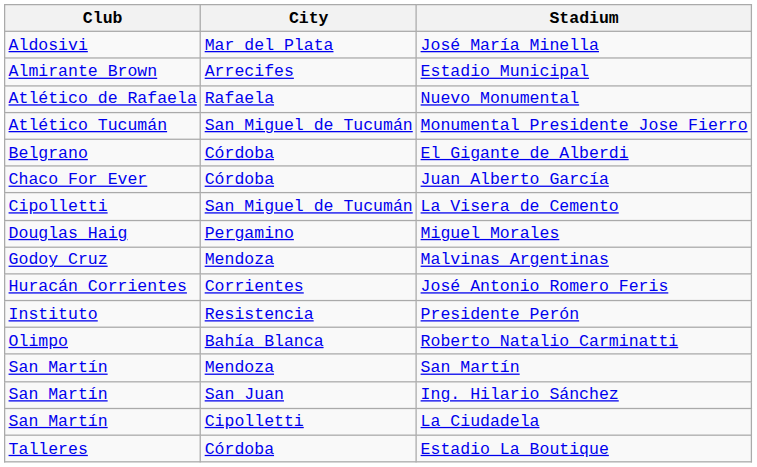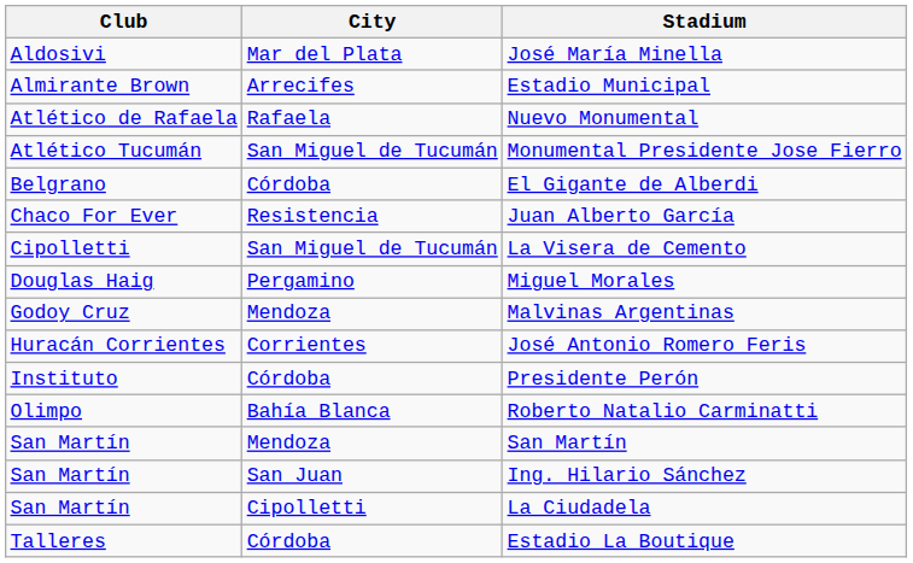 <table class="wikitable sortable">
 <tr>
 <th>Club</th>
 <th>City</th>
 <th>Stadium</th>
 </tr>
 <tr>
 <td><a href='#'>Aldosivi</a></td>
 <td><a href='#'>Mar del Plata</a></td>
 <td><a href='#'>José María Minella</a></td>
 </tr>
 <tr>
 <td><a href='#'>Almirante Brown</a></td>
 <td><a href='#'>Arrecifes</a></td>
 <td><a href='#'>Estadio Municipal</a></td>
 </tr>
 <tr>
 <td><a href='#'>Atlético de Rafaela</a></td>
 <td><a href='#'>Rafaela</a></td>
 <td><a href='#'>Nuevo Monumental</a></td>
 </tr>
 <tr>
 <td><a href='#'>Atlético Tucumán</a></td>
 <td><a href='#'>San Miguel de Tucumán</a></td>
 <td><a href='#'>Monumental Presidente Jose Fierro</a></td>
 </tr>
 <tr>
 <td><a href='#'>Belgrano</a></td>
 <td><a href='#'>Córdoba</a></td>
 <td><a href='#'>El Gigante de Alberdi</a></td>
 </tr>
 <tr>
 <td><a href='#'>Chaco For Ever</a></td>
-<td><a href='#'>Córdoba</a></td>
+<td><a href='#'>Resistencia</a></td>
 <td><a href='#'>Juan Alberto García</a></td>
 </tr>
 <tr>
 <td><a href='#'>Cipolletti</a></td>
 <td><a href='#'>San Miguel de Tucumán</a></td>
 <td><a href='#'>La Visera de Cemento</a></td>
 </tr>
 <tr>
 <td><a href='#'>Douglas Haig</a></td>
 <td><a href='#'>Pergamino</a></td>
 <td><a href='#'>Miguel Morales</a></td>
 </tr>
 <tr>
 <td><a href='#'>Godoy Cruz</a></td>
 <td><a href='#'>Mendoza</a></td>
 <td><a href='#'>Malvinas Argentinas</a></td>
 </tr>
 <tr>
 <td><a href='#'>Huracán Corrientes</a></td>
 <td><a href='#'>Corrientes</a></td>
 <td><a href='#'>José Antonio Romero Feris</a></td>
 </tr>
 <tr>
 <td><a href='#'>Instituto</a></td>
-<td><a href='#'>Resistencia</a></td>
+<td><a href='#'>Córdoba</a></td>
 <td><a href='#'>Presidente Perón</a></td>
 </tr>
 <tr>
 <td><a href='#'>Olimpo</a></td>
 <td><a href='#'>Bahía Blanca</a></td>
 <td><a href='#'>Roberto Natalio Carminatti</a></td>
 </tr>
 <tr>
 <td><a href='#'>San Martín</a></td>
 <td><a href='#'>Mendoza</a></td>
 <td><a href='#'>San Martín</a></td>
 </tr>
 <tr>
 <td><a href='#'>San Martín</a></td>
 <td><a href='#'>San Juan</a></td>
 <td><a href='#'>Ing. Hilario Sánchez</a></td>
 </tr>
 <tr>
 <td><a href='#'>San Martín</a></td>
 <td><a href='#'>Cipolletti</a></td>
 <td><a href='#'>La Ciudadela</a></td>
 </tr>
 <tr>
 <td><a href='#'>Talleres</a></td>
 <td><a href='#'>Córdoba</a></td>
 <td><a href='#'>Estadio La Boutique</a></td>
 </tr>
 </table>
